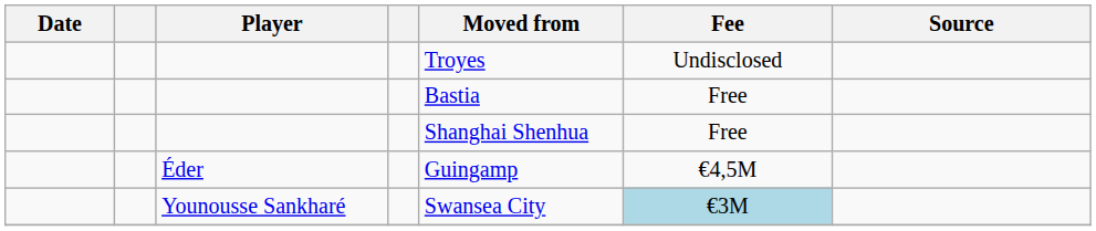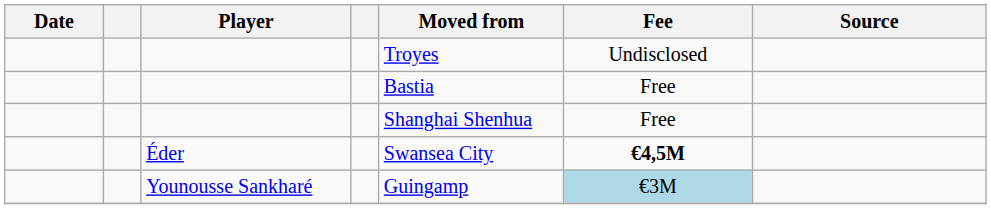 <table class="wikitable" style="text-left; font-size:90%; width:80%;">
 <tr>
 <th style="width:80px;">Date</th>
 <th style="width:30px;"></th>
 <th style="width:180px;">Player</th>
 <th style="width:20px;"></th>
 <th style="width:155px;">Moved from</th>
 <th style="width:155px;" class="unsortable">Fee</th>
 <th style="width:215px;" class="unsortable">Source</th>
 </tr>
 <tr>
 <td></td>
 <td align=center></td>
 <td> </td>
 <td></td>
 <td> <a href='#'>Troyes</a></td>
 <td align=center>Undisclosed</td>
 <td align=center></td>
 </tr>
 <tr>
 <td></td>
 <td align=center></td>
 <td> </td>
 <td></td>
 <td> <a href='#'>Bastia</a></td>
 <td align=center>Free</td>
 <td align=center></td>
 </tr>
 <tr>
 <td></td>
 <td align=center></td>
 <td> </td>
 <td></td>
 <td> <a href='#'>Shanghai Shenhua</a></td>
 <td align=center>Free</td>
 <td align=center></td>
 </tr>
 <tr>
 <td></td>
 <td align=center></td>
 <td> <a href='#'>Éder</a></td>
 <td></td>
-<td> <a href='#'>Guingamp</a></td>
-<td align=center>€4,5M</td>
+<td> <a href='#'>Swansea City</a></td>
+<td align=center><strong>€4,5M</strong></td>
 <td align=center></td>
 </tr>
 <tr>
 <td></td>
 <td align=center></td>
 <td> <a href='#'>Younousse Sankharé</a></td>
 <td></td>
-<td> <a href='#'>Swansea City</a></td>
+<td> <a href='#'>Guingamp</a></td>
 <td align=center style="background: lightblue;">€3M</td>
 <td align=center></td>
 </tr>
 <tr>
 </tr>
 </table>
